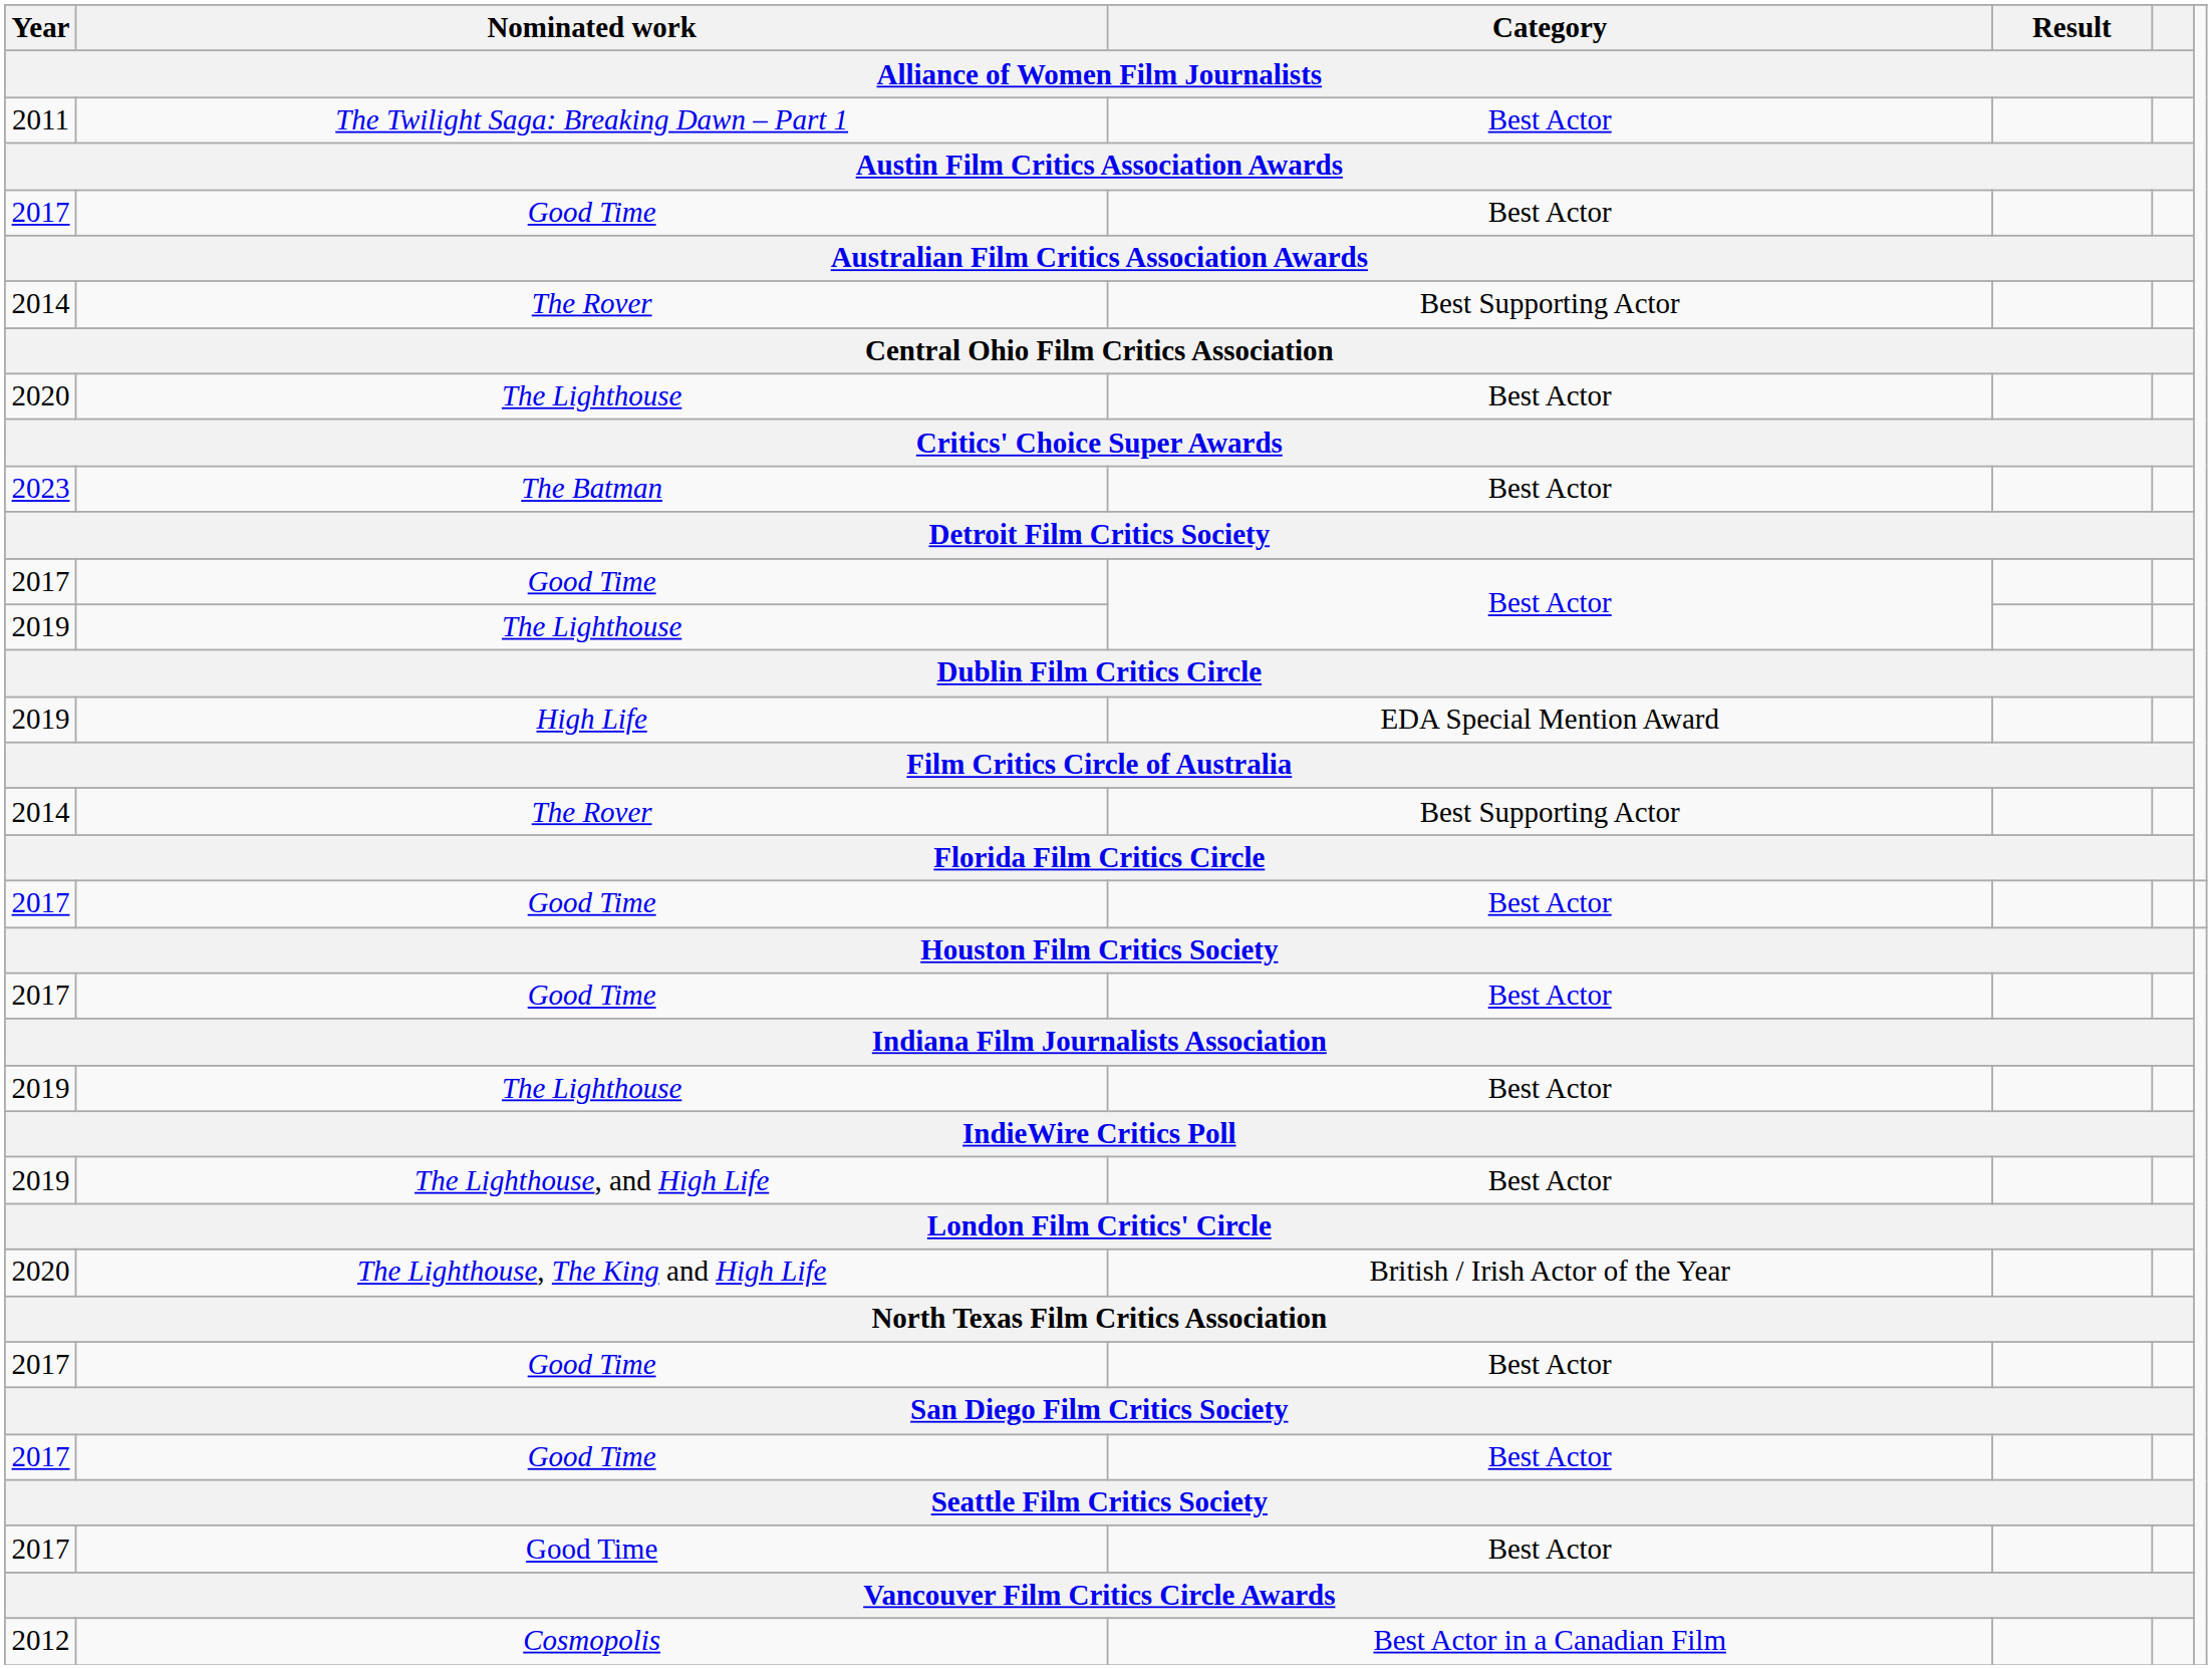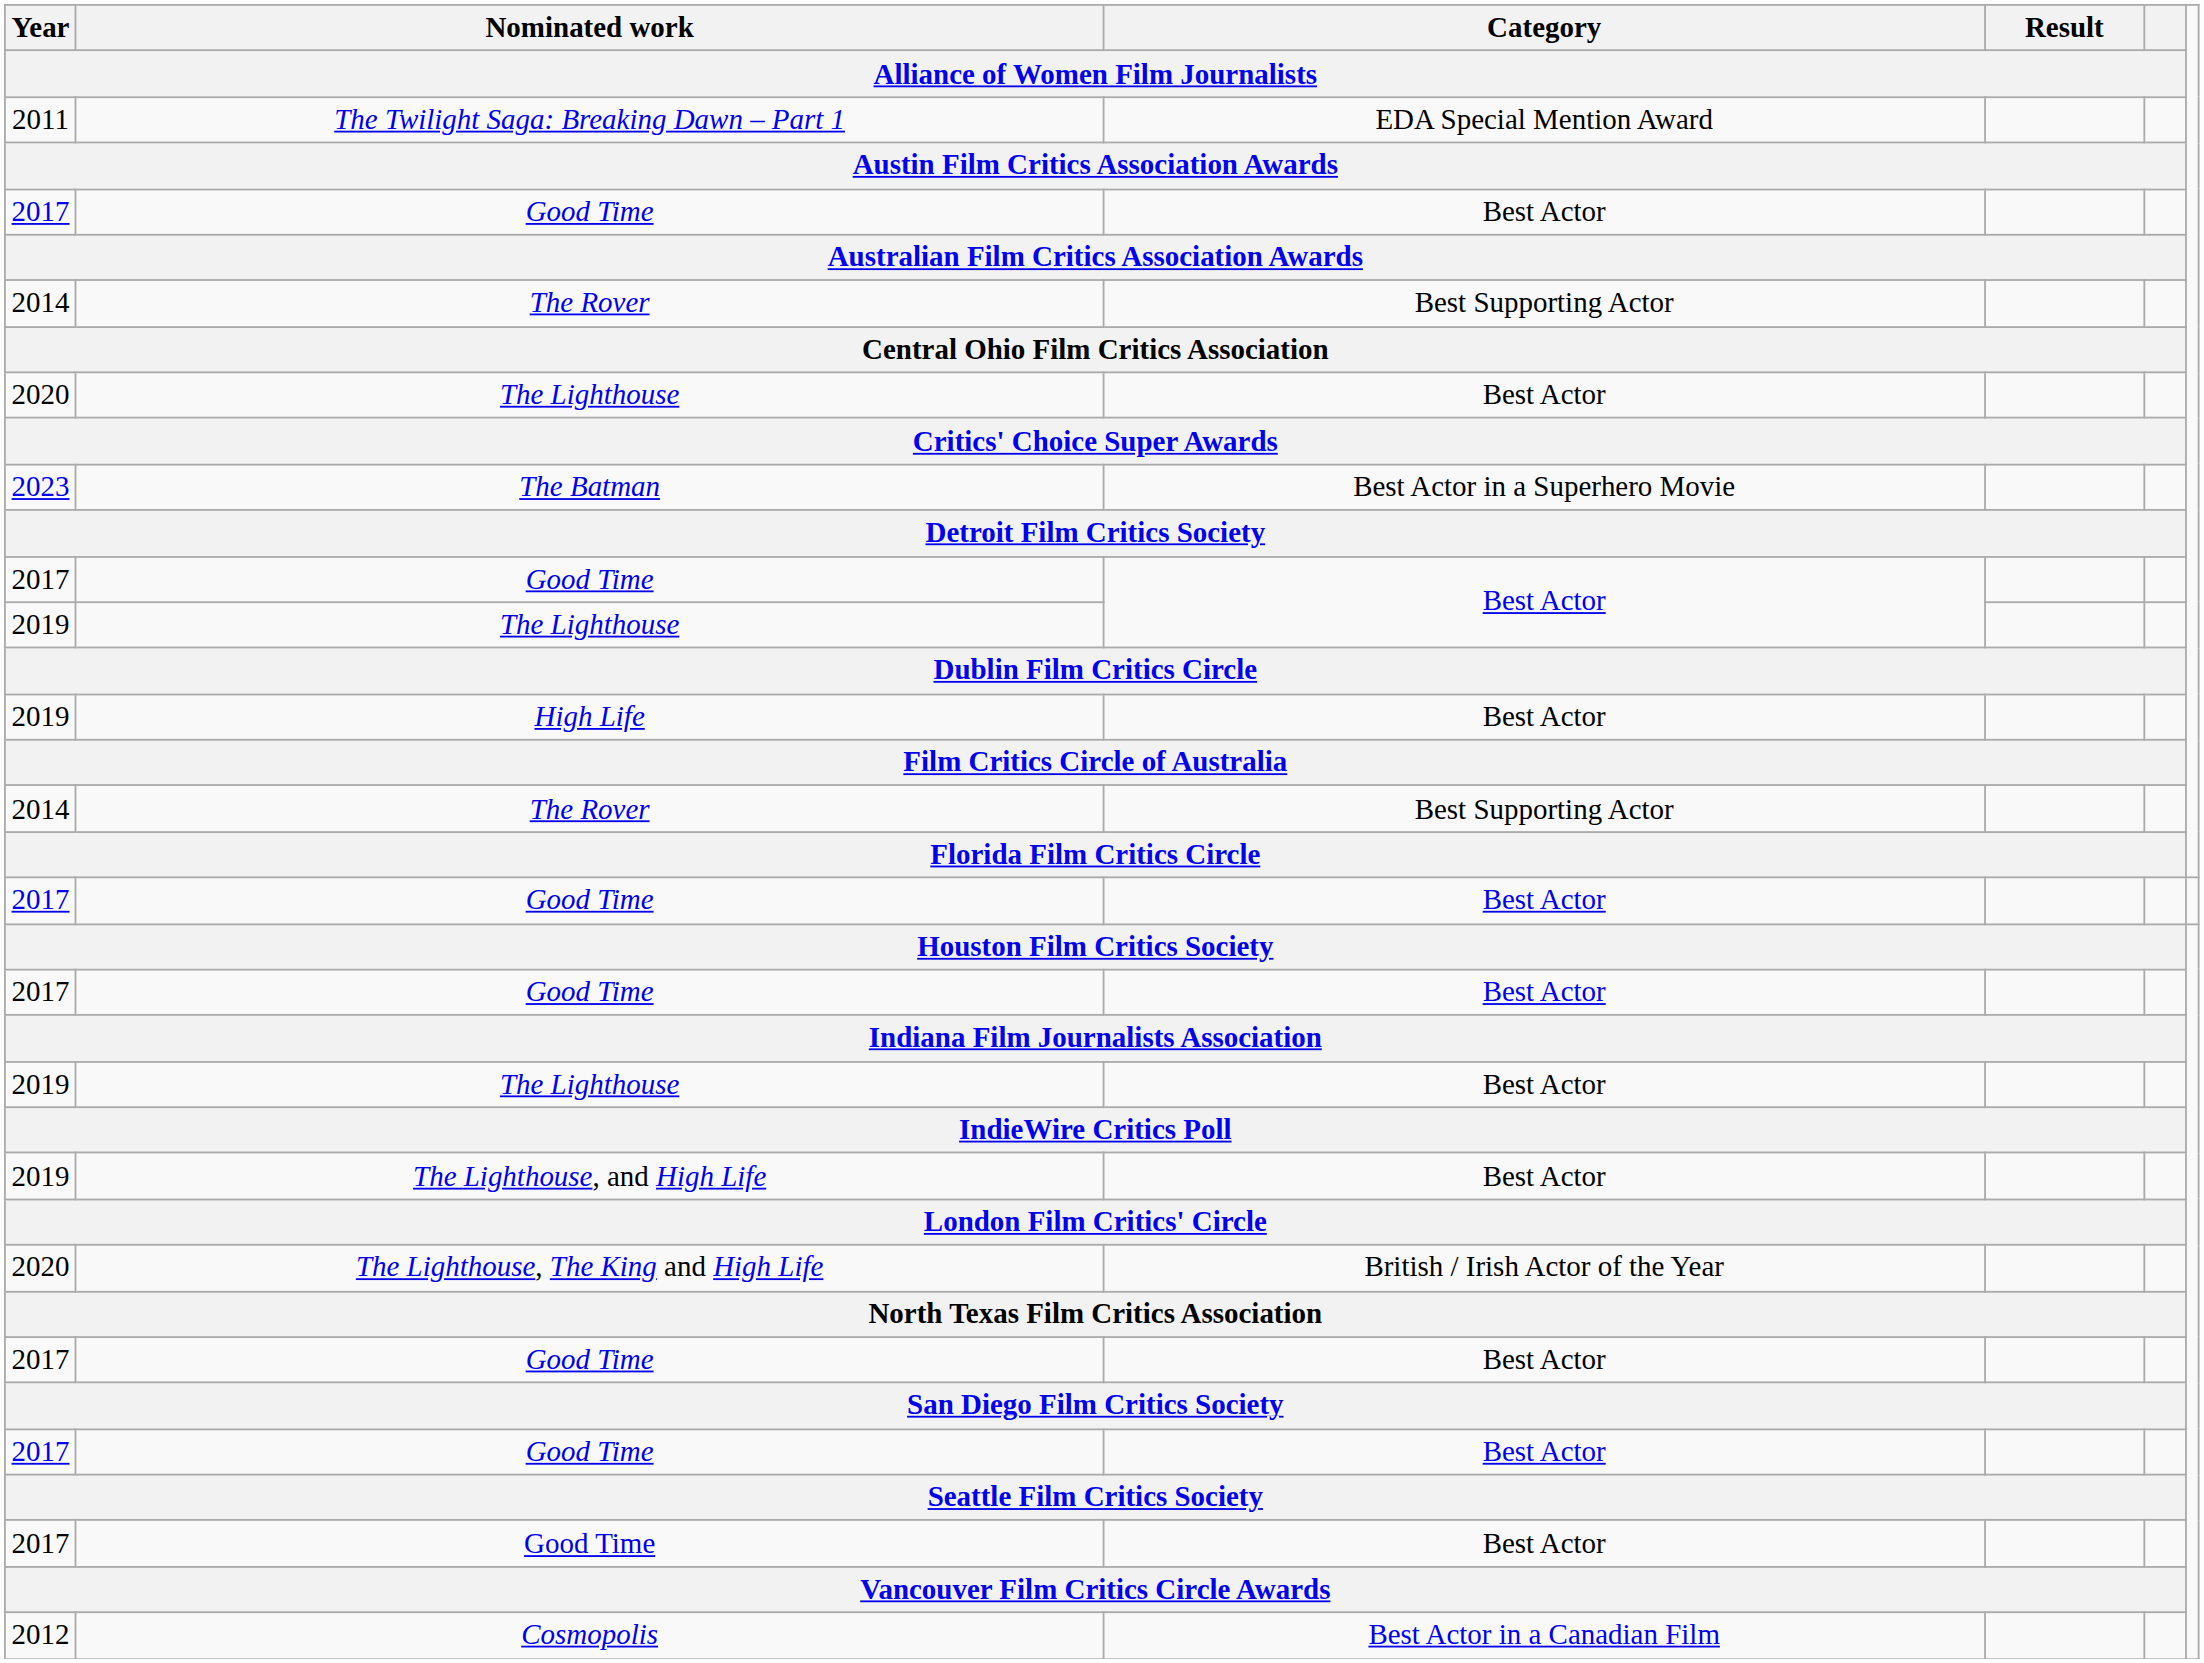 <table class="wikitable">
 <tr>
 <th scope="col" style="width:1em;">Year</th>
 <th scope="col" style="width:35em;">Nominated work</th>
 <th scope="col" style="width:30em;">Category</th>
 <th scope="col" style="width:5em;">Result</th>
 <th scope="col" style="width:1em;"></th>
 </tr>
 <tr>
 <th colspan="5" align="center"><a href='#'>Alliance of Women Film Journalists</a></th>
 </tr>
 <tr>
 <td style="text-align:center;">2011</td>
 <td style="text-align:center;"><em><a href='#'>The Twilight Saga: Breaking Dawn – Part 1</a></em></td>
-<td style="text-align:center;"><a href='#'>Best Actor</a></td>
+<td style="text-align:center;">EDA Special Mention Award</td>
 <td></td>
 <td style="text-align:center;"></td>
 </tr>
 <tr>
 <th colspan="5" align="center"><a href='#'>Austin Film Critics Association Awards</a></th>
 </tr>
 <tr>
 <td style="text-align:center;"><a href='#'>2017</a></td>
 <td style="text-align:center;"><em><a href='#'>Good Time</a></em></td>
 <td style="text-align:center;">Best Actor</td>
 <td></td>
 <td style="text-align:center;"></td>
 </tr>
 <tr>
 <th colspan="5" align="center"><a href='#'>Australian Film Critics Association Awards</a></th>
 </tr>
 <tr>
 <td style="text-align:center;">2014</td>
 <td style="text-align:center;"><em><a href='#'>The Rover</a></em></td>
 <td style="text-align:center;">Best Supporting Actor</td>
 <td></td>
 <td style="text-align:center;"></td>
 </tr>
 <tr>
 <th colspan="5" align="center">Central Ohio Film Critics Association</th>
 </tr>
 <tr>
 <td style="text-align:center;">2020</td>
 <td style="text-align:center;"><em><a href='#'>The Lighthouse</a></em></td>
 <td style="text-align:center;">Best Actor</td>
 <td></td>
 <td style="text-align:center;"></td>
 </tr>
 <tr>
 <th colspan="5"><a href='#'>Critics' Choice Super Awards</a></th>
 </tr>
 <tr>
 <td style="text-align:center;"><a href='#'>2023</a></td>
 <td style="text-align:center;"><em><a href='#'>The Batman</a></em></td>
-<td style="text-align:center;">Best Actor</td>
+<td style="text-align:center;">Best Actor in a Superhero Movie</td>
 <td></td>
 <td style="text-align:center;"></td>
 </tr>
 <tr>
 <th colspan="5" align="center"><a href='#'>Detroit Film Critics Society</a></th>
 </tr>
 <tr>
 <td style="text-align:center;">2017</td>
 <td style="text-align:center;"><em><a href='#'>Good Time</a></em></td>
 <td rowspan="2" align="center"><a href='#'>Best Actor</a></td>
 <td></td>
 <td style="text-align:center;"></td>
 </tr>
 <tr>
 <td style="text-align:center;">2019</td>
 <td style="text-align:center;"><em><a href='#'>The Lighthouse</a></em></td>
 <td></td>
 <td style="text-align:center;"></td>
 </tr>
 <tr>
 <th colspan="5" align="center"><a href='#'>Dublin Film Critics Circle</a></th>
 </tr>
 <tr>
 <td style="text-align:center;">2019</td>
 <td style="text-align:center;"><em><a href='#'>High Life</a></em></td>
-<td style="text-align:center;">EDA Special Mention Award</td>
+<td style="text-align:center;">Best Actor</td>
 <td></td>
 <td style="text-align:center;"></td>
 </tr>
 <tr>
 <th colspan="5" align="center"><a href='#'>Film Critics Circle of Australia</a></th>
 </tr>
 <tr>
 <td style="text-align:center;">2014</td>
 <td style="text-align:center;"><em><a href='#'>The Rover</a></em></td>
 <td style="text-align:center;">Best Supporting Actor</td>
 <td></td>
 <td style="text-align:center;"></td>
 </tr>
 <tr>
 <th colspan="5" align="center"><a href='#'>Florida Film Critics Circle</a></th>
 </tr>
 <tr>
 <td style="text-align:center;"><a href='#'>2017</a></td>
 <td style="text-align:center;"><em><a href='#'>Good Time</a></em></td>
 <td style="text-align:center;"><a href='#'>Best Actor</a></td>
 <td></td>
 <td style="text-align:center;"></td>
 <td></td>
 </tr>
 <tr>
 <th colspan="5" align="center"><a href='#'>Houston Film Critics Society</a></th>
 </tr>
 <tr>
 <td style="text-align:center;">2017</td>
 <td style="text-align:center;"><em><a href='#'>Good Time</a></em></td>
 <td style="text-align:center;"><a href='#'>Best Actor</a></td>
 <td></td>
 <td style="text-align:center;"></td>
 </tr>
 <tr>
 <th colspan="5" align="center"><a href='#'>Indiana Film Journalists Association</a></th>
 </tr>
 <tr>
 <td style="text-align:center;">2019</td>
 <td style="text-align:center;"><em><a href='#'>The Lighthouse</a></em></td>
 <td style="text-align:center;">Best Actor</td>
 <td></td>
 <td style="text-align:center;"></td>
 </tr>
 <tr>
 <th colspan="5" align="center"><a href='#'>IndieWire Critics Poll</a></th>
 </tr>
 <tr>
 <td style="text-align:center;">2019</td>
 <td style="text-align:center;"><em><a href='#'>The Lighthouse</a></em>, and <em><a href='#'>High Life</a></em></td>
 <td style="text-align:center;">Best Actor</td>
 <td></td>
 <td style="text-align:center;"></td>
 </tr>
 <tr>
 <th colspan="5" align="center"><a href='#'>London Film Critics' Circle</a></th>
 </tr>
 <tr>
 <td style="text-align:center;">2020</td>
 <td style="text-align:center;"><em><a href='#'>The Lighthouse</a></em>, <em><a href='#'>The King</a></em> and <em><a href='#'>High Life</a></em></td>
 <td style="text-align:center;">British / Irish Actor of the Year</td>
 <td></td>
 <td style="text-align:center;"></td>
 </tr>
 <tr>
 <th colspan="5">North Texas Film Critics Association</th>
 </tr>
 <tr>
 <td style="text-align:center;">2017</td>
 <td style="text-align:center;"><em><a href='#'>Good Time</a></em></td>
 <td style="text-align:center;">Best Actor</td>
 <td></td>
 <td style="text-align:center;"></td>
 </tr>
 <tr>
 <th colspan="5" align="center"><a href='#'>San Diego Film Critics Society</a></th>
 </tr>
 <tr>
 <td style="text-align:center;"><a href='#'>2017</a></td>
 <td style="text-align:center;"><em><a href='#'>Good Time</a></em></td>
 <td style="text-align:center;"><a href='#'>Best Actor</a></td>
 <td></td>
 <td style="text-align:center;"></td>
 </tr>
 <tr>
 <th colspan="5" align="center"><a href='#'>Seattle Film Critics Society</a></th>
 </tr>
 <tr>
 <td style="text-align:center;">2017</td>
 <td style="text-align:center;"><a href='#'>Good Time</a></td>
 <td style="text-align:center;">Best Actor</td>
 <td></td>
 <td style="text-align:center;"></td>
 </tr>
 <tr>
 <th colspan="5" align="center"><a href='#'>Vancouver Film Critics Circle Awards</a></th>
 </tr>
 <tr>
 <td style="text-align:center;">2012</td>
 <td style="text-align:center;"><em><a href='#'>Cosmopolis</a></em></td>
 <td style="text-align:center;"><a href='#'>Best Actor in a Canadian Film</a></td>
 <td></td>
 <td style="text-align:center;"></td>
 </tr>
 </table>
